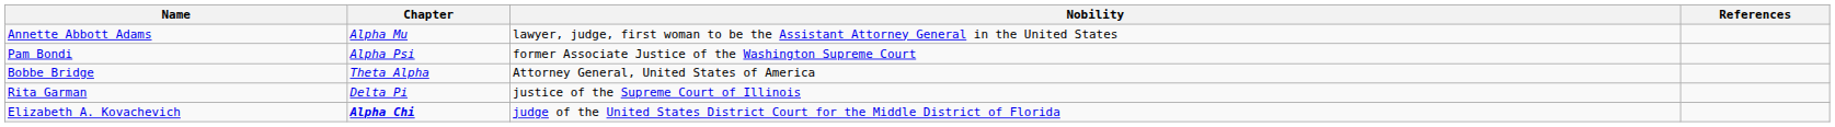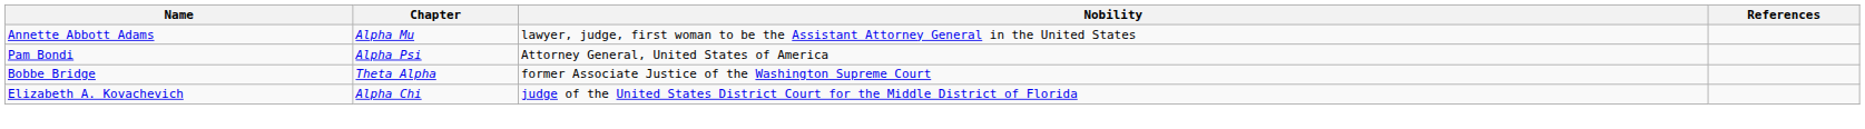 <table class="wikitable sortable" style="width:100%;">
 <tr>
 <th>Name</th>
 <th>Chapter</th>
 <th>Nobility</th>
 <th>References</th>
 </tr>
 <tr>
 <td><a href='#'>Annette Abbott Adams</a></td>
 <td><a href='#'><em>Alpha Mu</em></a></td>
 <td>lawyer, judge, first woman to be the <a href='#'>Assistant Attorney General</a> in the United States</td>
 <td></td>
 </tr>
 <tr>
 <td><a href='#'>Pam Bondi</a></td>
 <td><a href='#'><em>Alpha Psi</em></a></td>
-<td>former Associate Justice of the <a href='#'>Washington Supreme Court</a></td>
+<td>Attorney General, United States of America</td>
 <td></td>
 </tr>
 <tr>
 <td><a href='#'>Bobbe Bridge</a></td>
 <td><a href='#'><em>Theta Alpha</em></a></td>
-<td>Attorney General, United States of America</td>
-<td></td>
-</tr>
-<tr>
-<td><a href='#'>Rita Garman</a></td>
-<td><a href='#'><em>Delta Pi</em></a></td>
-<td>justice of the <a href='#'>Supreme Court of Illinois</a></td>
+<td>former Associate Justice of the <a href='#'>Washington Supreme Court</a></td>
 <td></td>
 </tr>
 <tr>
 <td><a href='#'>Elizabeth A. Kovachevich</a></td>
-<td><strong><a href='#'><em>Alpha Chi</em></a></strong></td>
+<td><a href='#'><em>Alpha Chi</em></a></td>
 <td><a href='#'>judge</a> of the <a href='#'>United States District Court for the Middle District of Florida</a></td>
 <td></td>
 </tr>
 </table>
